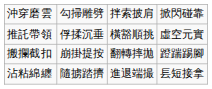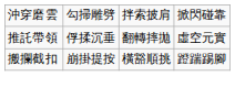 <table class="wikitable">
 <tr>
 <td>沖穿磨雲</td>
 <td>勾掃雕劈</td>
 <td>拌索披肩</td>
 <td>掀閃碰靠</td>
 </tr>
 <tr>
 <td>推託帶領 </td>
 <td>俘揉沉垂</td>
-<td>橫豁順挑</td>
+<td>翻轉摔拋</td>
 <td>虛空元實</td>
 </tr>
 <tr>
 <td>搬攔截扣</td>
 <td>崩掛提按</td>
-<td>翻轉摔拋</td>
+<td>橫豁順挑</td>
 <td>蹬踹踢腳</td>
 </tr>
-<tr>
-<td>沾粘綿纏</td>
-<td>隨掳踏擠</td>
-<td>進退端撮</td>
-<td>镸短接拿</td>
-</tr>
 </table>
